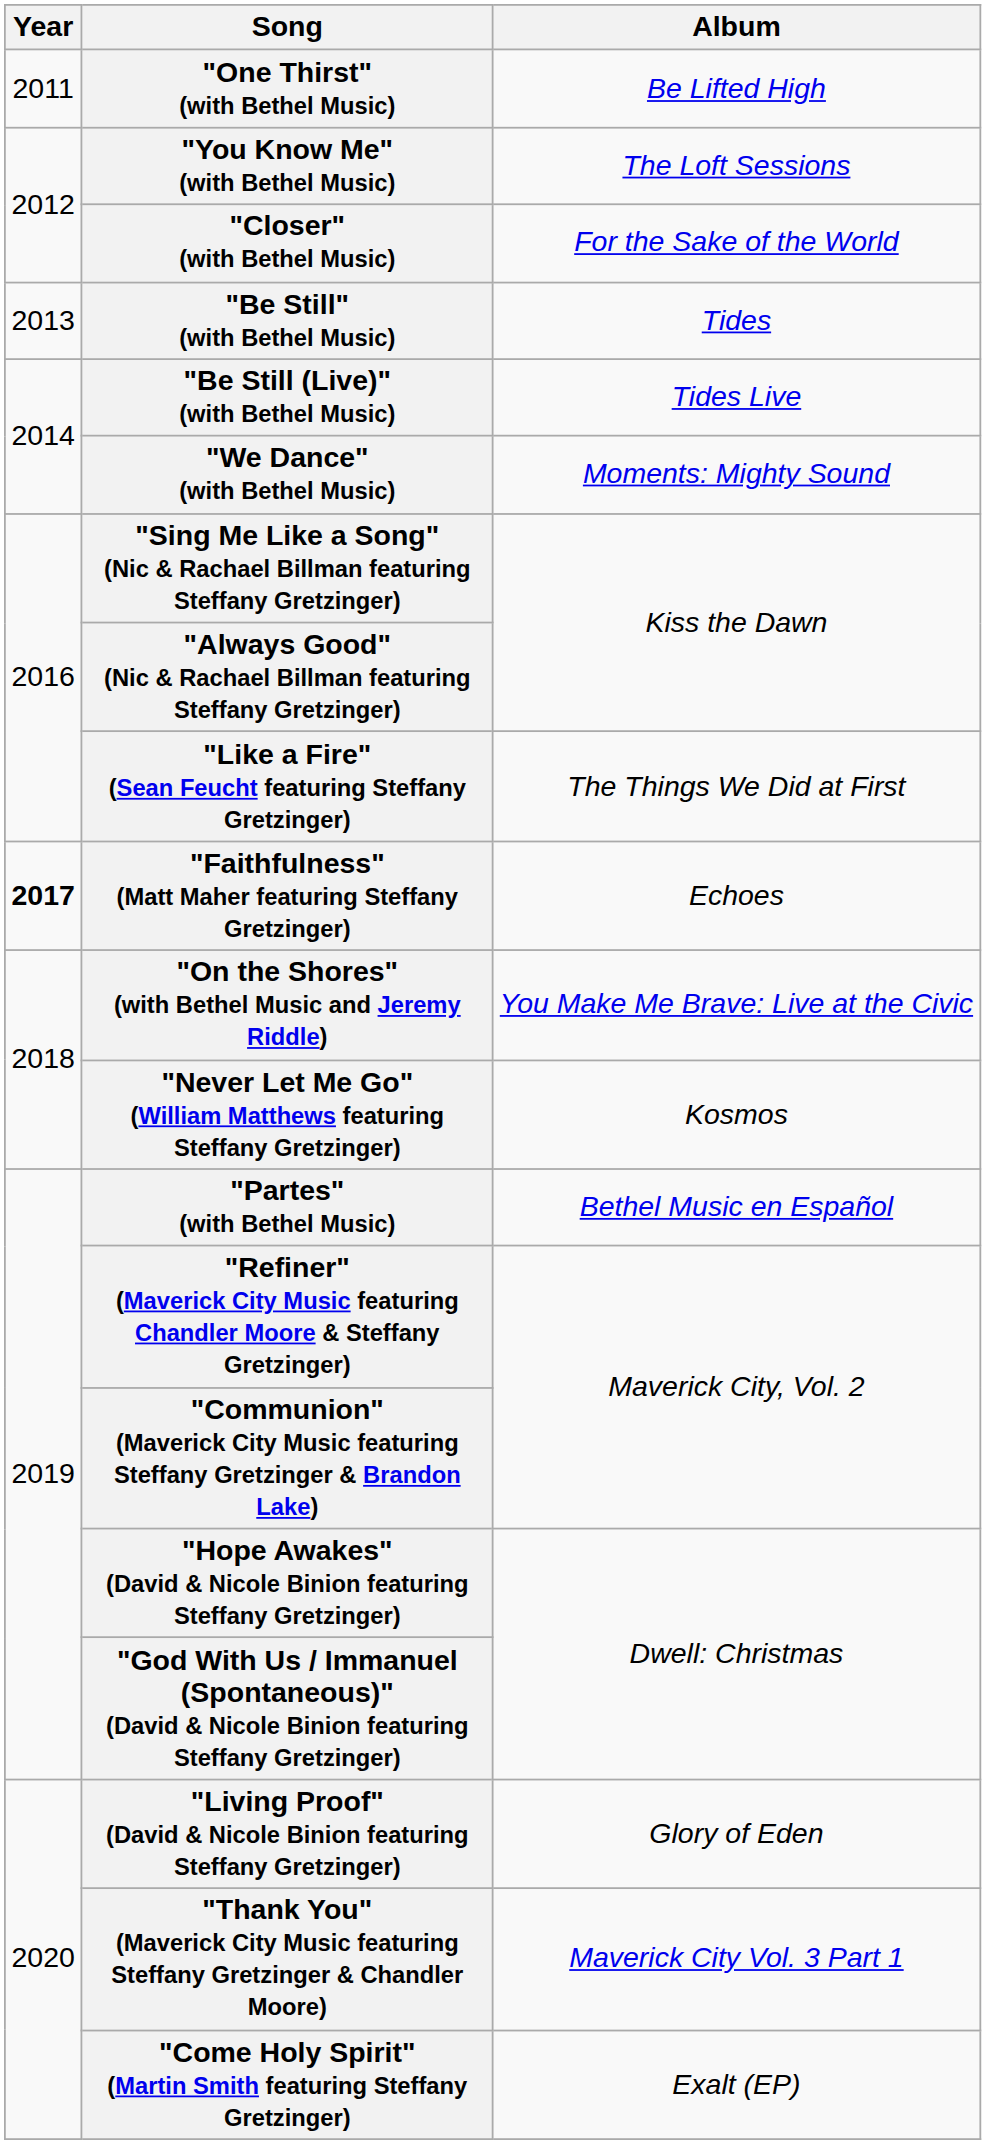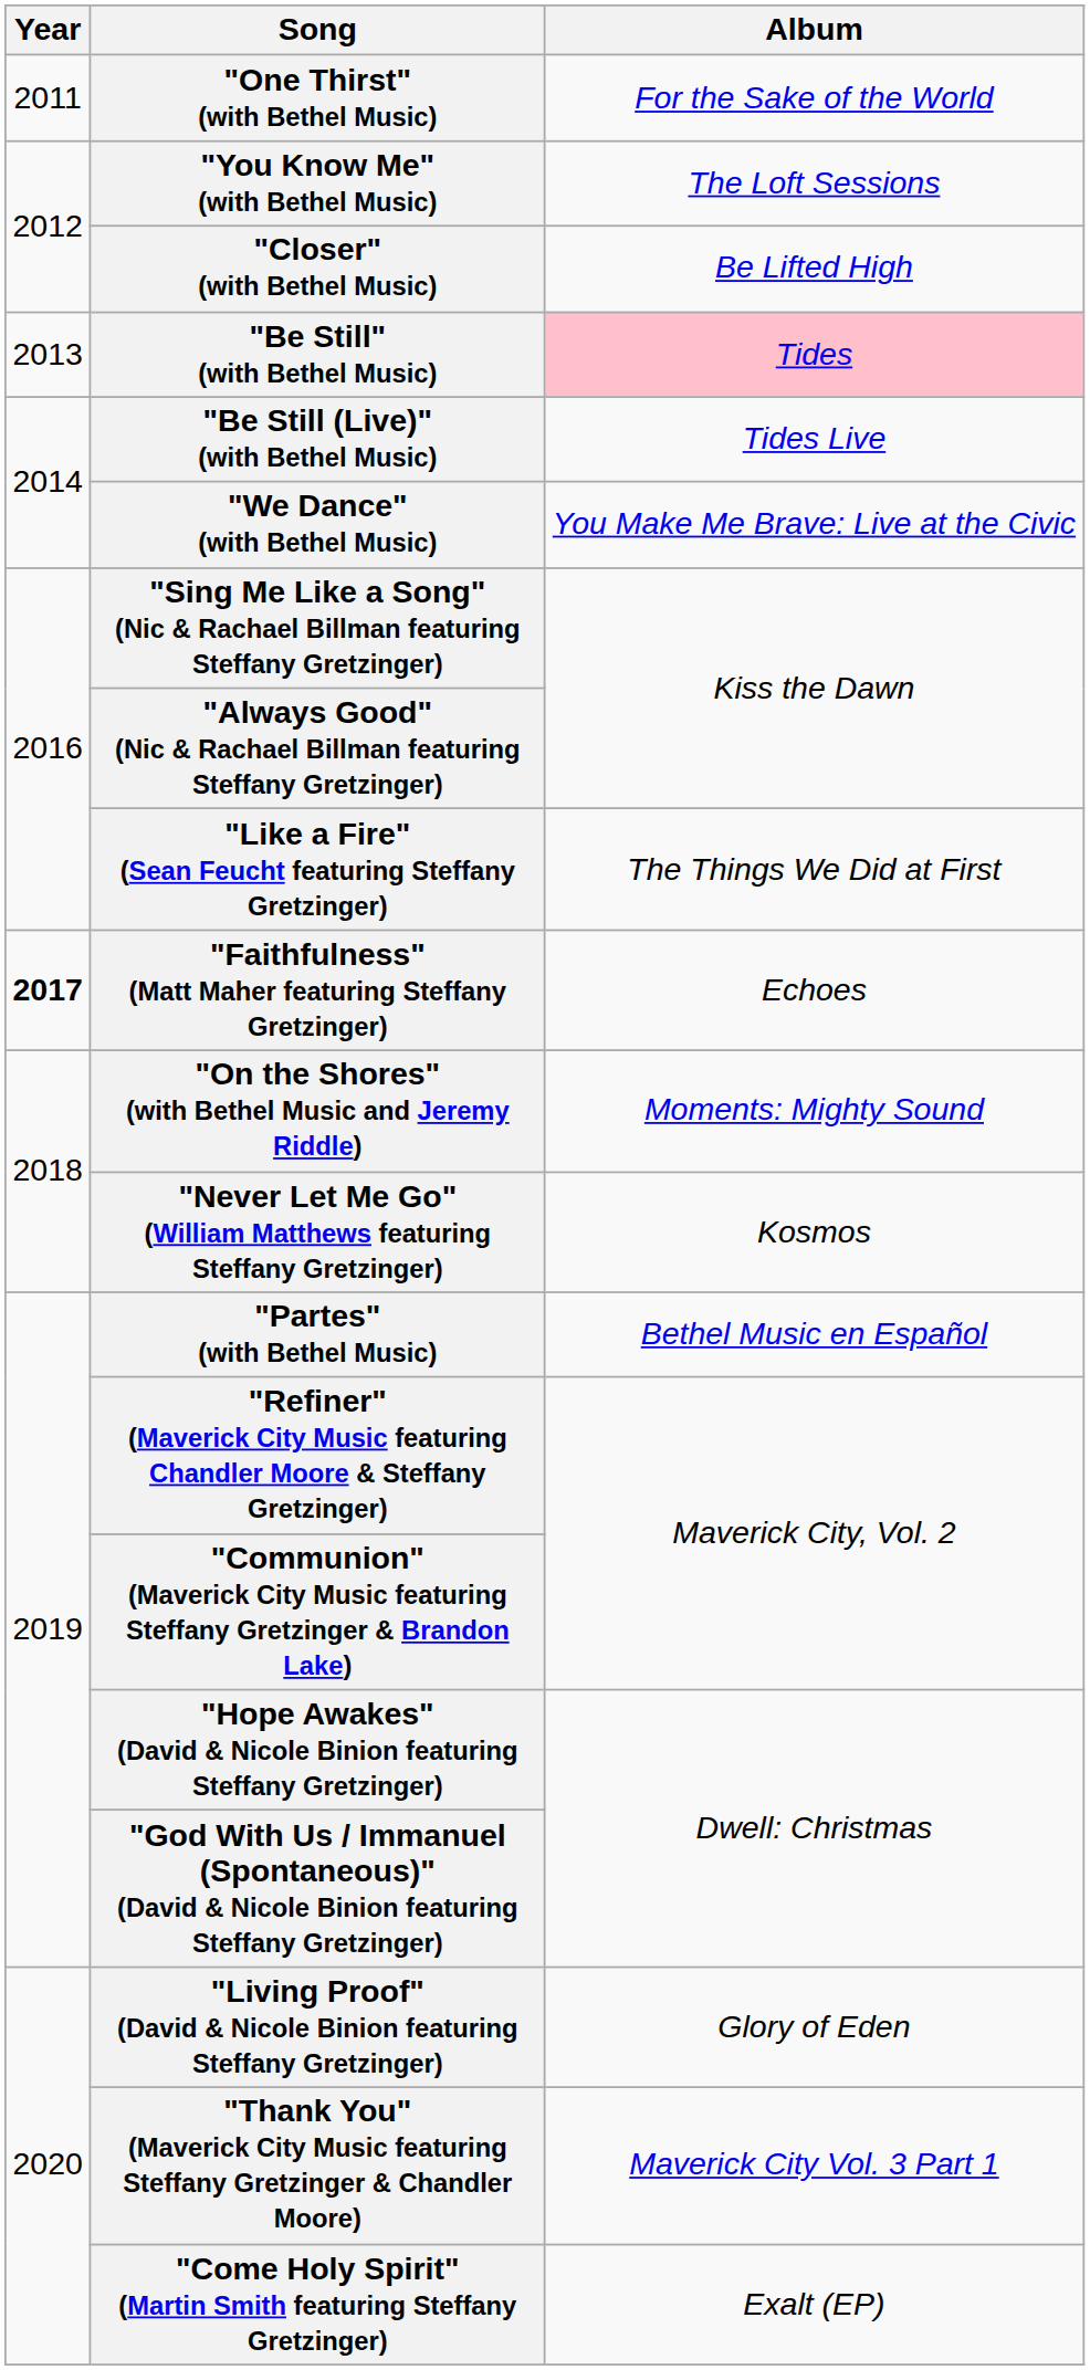 <table class="wikitable plainrowheaders" style="text-align:center;">
 <tr>
 <th rowspan="1">Year</th>
 <th rowspan="1" style="width:14em;">Song</th>
 <th rowspan="1">Album</th>
 </tr>
 <tr>
 <td>2011</td>
 <th scope="row">"One Thirst" <br> <small>(with Bethel Music)</small></th>
-<td><em><a href='#'>Be Lifted High</a></em></td>
+<td><em><a href='#'>For the Sake of the World</a></em></td>
 </tr>
 <tr>
 <td rowspan="2">2012</td>
 <th scope="row">"You Know Me" <br> <small>(with Bethel Music)</small></th>
 <td><em><a href='#'>The Loft Sessions</a></em></td>
 </tr>
 <tr>
 <th scope="row">"Closer" <br> <small>(with Bethel Music)</small></th>
-<td><em><a href='#'>For the Sake of the World</a></em></td>
+<td><em><a href='#'>Be Lifted High</a></em></td>
 </tr>
 <tr>
 <td>2013</td>
 <th scope="row">"Be Still" <br> <small>(with Bethel Music)</small></th>
-<td><em><a href='#'>Tides</a></em></td>
+<td style="background: pink;"><em><a href='#'>Tides</a></em></td>
 </tr>
 <tr>
 <td rowspan="2">2014</td>
 <th scope="row">"Be Still (Live)" <br> <small>(with Bethel Music)</small></th>
 <td><em><a href='#'>Tides Live</a></em></td>
 </tr>
 <tr>
 <th scope="row">"We Dance" <br> <small>(with Bethel Music)</small></th>
-<td><em><a href='#'>Moments: Mighty Sound</a></em></td>
+<td><em><a href='#'>You Make Me Brave: Live at the Civic</a></em></td>
 </tr>
 <tr>
 <td rowspan="3">2016</td>
 <th scope="row">"Sing Me Like a Song" <br> <small>(Nic & Rachael Billman featuring Steffany Gretzinger)</small></th>
 <td rowspan="2"><em>Kiss the Dawn</em></td>
 </tr>
 <tr>
 <th scope="row">"Always Good" <br> <small>(Nic & Rachael Billman featuring Steffany Gretzinger)</small></th>
 </tr>
 <tr>
 <th scope="row">"Like a Fire" <br> <small>(<a href='#'>Sean Feucht</a> featuring Steffany Gretzinger)</small></th>
 <td><em>The Things We Did at First</em></td>
 </tr>
 <tr>
 <td><strong>2017</strong></td>
 <th scope="row">"Faithfulness" <br> <small>(Matt Maher featuring Steffany Gretzinger)</small></th>
 <td><em>Echoes</em></td>
 </tr>
 <tr>
 <td rowspan="2">2018</td>
 <th scope="row">"On the Shores" <br> <small>(with Bethel Music and <a href='#'>Jeremy Riddle</a>)</small></th>
-<td><em><a href='#'>You Make Me Brave: Live at the Civic</a></em></td>
+<td><em><a href='#'>Moments: Mighty Sound</a></em></td>
 </tr>
 <tr>
 <th scope="row">"Never Let Me Go" <br> <small>(<a href='#'>William Matthews</a> featuring Steffany Gretzinger)</small></th>
 <td><em>Kosmos</em></td>
 </tr>
 <tr>
 <td rowspan="5">2019</td>
 <th scope="row">"Partes" <br> <small>(with Bethel Music)</small></th>
 <td><em><a href='#'>Bethel Music en Español</a></em></td>
 </tr>
 <tr>
 <th scope="row">"Refiner" <br> <small>(<a href='#'>Maverick City Music</a> featuring <a href='#'>Chandler Moore</a> & Steffany Gretzinger)</small></th>
 <td rowspan="2"><em>Maverick City, Vol. 2</em></td>
 </tr>
 <tr>
 <th scope="row">"Communion" <br> <small>(Maverick City Music featuring Steffany Gretzinger & <a href='#'>Brandon Lake</a>)</small></th>
 </tr>
 <tr>
 <th scope="row">"Hope Awakes" <br> <small>(David & Nicole Binion featuring Steffany Gretzinger)</small></th>
 <td rowspan="2"><em>Dwell: Christmas</em></td>
 </tr>
 <tr>
 <th scope="row">"God With Us / Immanuel (Spontaneous)" <br> <small>(David & Nicole Binion featuring Steffany Gretzinger)</small></th>
 </tr>
 <tr>
 <td rowspan="3">2020</td>
 <th scope="row">"Living Proof" <br> <small>(David & Nicole Binion featuring Steffany Gretzinger)</small></th>
 <td><em>Glory of Eden</em></td>
 </tr>
 <tr>
 <th scope="row">"Thank You" <br> <small>(Maverick City Music featuring Steffany Gretzinger & Chandler Moore)</small></th>
 <td><em><a href='#'>Maverick City Vol. 3 Part 1</a></em></td>
 </tr>
 <tr>
 <th scope="row">"Come Holy Spirit" <br> <small>(<a href='#'>Martin Smith</a> featuring Steffany Gretzinger)</small></th>
 <td><em>Exalt (EP)</em></td>
 </tr>
 </table>
